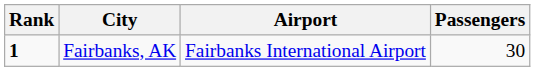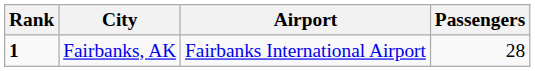 <table class="wikitable">
 <tr>
 <th>Rank</th>
 <th>City</th>
 <th>Airport</th>
 <th>Passengers</th>
 </tr>
 <tr>
 <td><strong>1</strong></td>
 <td>  <a href='#'>Fairbanks, AK</a></td>
 <td><a href='#'>Fairbanks International Airport</a></td>
-<td align=right>30</td>
+<td align=right>28</td>
 </tr>
 </table>
